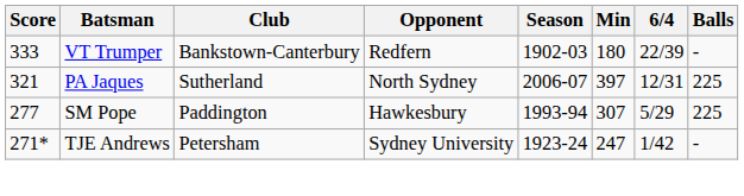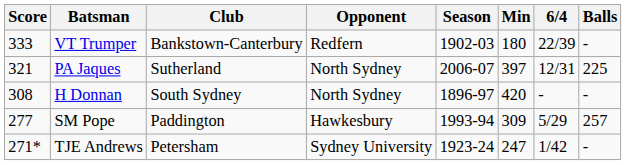 <table class="wikitable">
 <tr>
 <th>Score</th>
 <th>Batsman</th>
 <th>Club</th>
 <th>Opponent</th>
 <th>Season</th>
 <th>Min</th>
 <th>6/4</th>
 <th>Balls</th>
 </tr>
 <tr>
 <td>333</td>
 <td><a href='#'>VT Trumper</a></td>
 <td>Bankstown-Canterbury</td>
 <td>Redfern</td>
 <td>1902-03</td>
 <td>180</td>
 <td>22/39</td>
 <td>-</td>
 </tr>
 <tr>
 <td>321</td>
 <td><a href='#'>PA Jaques</a></td>
 <td>Sutherland</td>
 <td>North Sydney</td>
 <td>2006-07</td>
 <td>397</td>
 <td>12/31</td>
 <td>225</td>
 </tr>
 <tr>
+<td>308</td>
+<td><a href='#'>H Donnan</a></td>
+<td>South Sydney</td>
+<td>North Sydney</td>
+<td>1896-97</td>
+<td>420</td>
+<td>-</td>
+<td>-</td>
+</tr>
+<tr>
 <td>277</td>
 <td>SM Pope</td>
 <td>Paddington</td>
 <td>Hawkesbury</td>
 <td>1993-94</td>
-<td>307</td>
+<td>309</td>
 <td>5/29</td>
-<td>225</td>
+<td>257</td>
 </tr>
 <tr>
 <td>271*</td>
 <td>TJE Andrews</td>
 <td>Petersham</td>
 <td>Sydney University</td>
 <td>1923-24</td>
 <td>247</td>
 <td>1/42</td>
 <td>-</td>
 </tr>
 </table>
